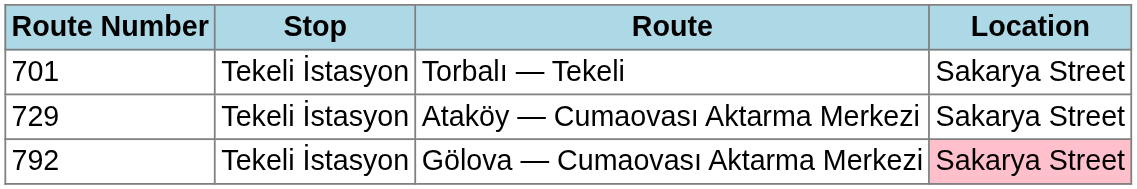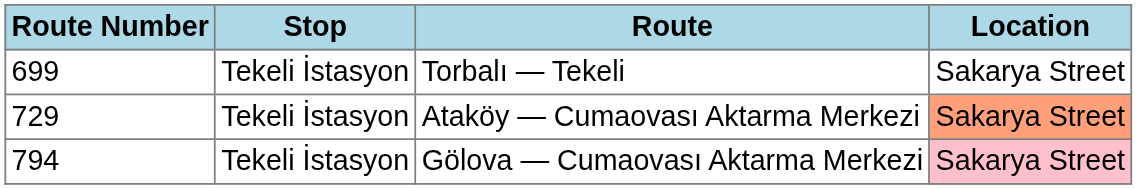 <table class="toccolours" border="1" cellpadding="3" style="margin:1em auto; border-collapse:collapse">
 <tr style="background:lightblue;">
 <th>Route Number</th>
 <th>Stop</th>
 <th>Route</th>
 <th>Location</th>
 </tr>
 <tr>
-<td>701</td>
+<td>699</td>
 <td>Tekeli İstasyon</td>
 <td>Torbalı — Tekeli</td>
 <td>Sakarya Street</td>
 </tr>
 <tr>
 <td>729</td>
 <td>Tekeli İstasyon</td>
 <td>Ataköy — Cumaovası Aktarma Merkezi</td>
-<td>Sakarya Street</td>
+<td style="background: lightsalmon;">Sakarya Street</td>
 </tr>
 <tr>
-<td>792</td>
+<td>794</td>
 <td>Tekeli İstasyon</td>
 <td>Gölova — Cumaovası Aktarma Merkezi</td>
 <td style="background: pink;">Sakarya Street</td>
 </tr>
 </table>
